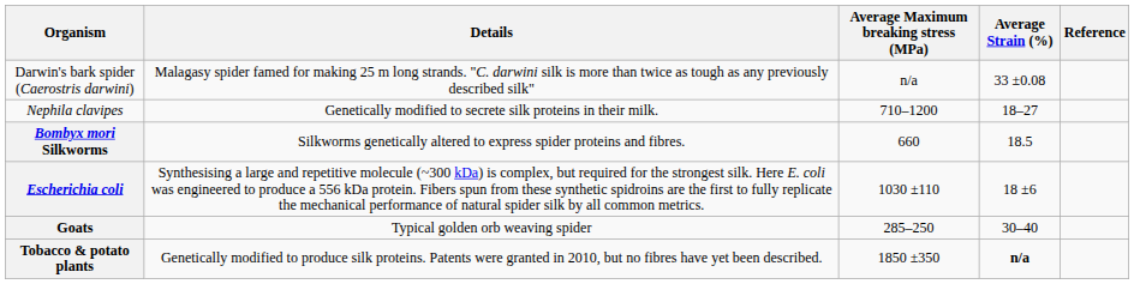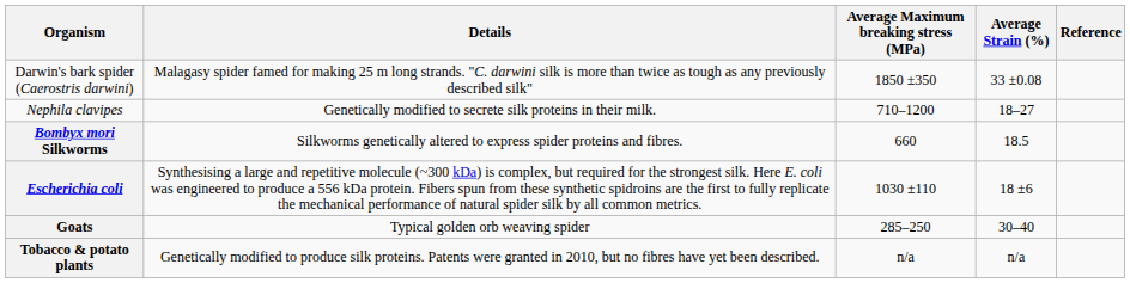 <table class="wikitable" style="text-align: center;">
 <tr>
 <th scope="col">Organism</th>
 <th scope="col">Details</th>
 <th scope="col">Average Maximum breaking stress (MPa)</th>
 <th scope="col">Average <a href='#'>Strain</a> (%)</th>
 <th scope="col">Reference</th>
 </tr>
 <tr scope=>
 <td>Darwin's bark spider (<em>Caerostris darwini</em>)</td>
 <td>Malagasy spider famed for making 25 m long strands. "<em>C. darwini</em> silk is more than twice as tough as any previously described silk"</td>
-<td>n/a</td>
+<td>1850 ±350</td>
 <td>33 ±0.08</td>
 <td></td>
 </tr>
 <tr style=>
 <td><em>Nephila clavipes</em></td>
 <td>Genetically modified to secrete silk proteins in their milk.</td>
 <td>710–1200</td>
 <td>18–27</td>
 <td></td>
 </tr>
 <tr>
 <th scope="row"><em><a href='#'>Bombyx mori</a></em> Silkworms</th>
 <td>Silkworms genetically altered to express spider proteins and fibres.</td>
 <td>660</td>
 <td>18.5</td>
 <td></td>
 </tr>
 <tr>
 <th scope="row"><em><a href='#'>Escherichia coli</a></em></th>
 <td>Synthesising a large and repetitive molecule (~300 <a href='#'>kDa</a>) is complex, but required for the strongest silk. Here <em>E. coli</em> was engineered to produce a 556 kDa protein. Fibers spun from these synthetic spidroins are the first to fully replicate the mechanical performance of natural spider silk by all common metrics.</td>
 <td>1030 ±110</td>
 <td>18 ±6</td>
 <td></td>
 </tr>
 <tr>
 <th scope="row">Goats</th>
 <td>Typical golden orb weaving spider</td>
 <td>285–250</td>
 <td>30–40</td>
 <td></td>
 </tr>
 <tr>
 <th scope="row">Tobacco & potato plants</th>
 <td>Genetically modified to produce silk proteins. Patents were granted in 2010, but no fibres have yet been described.</td>
-<td>1850 ±350</td>
-<td><strong>n/a</strong></td>
+<td>n/a</td>
+<td>n/a</td>
 <td></td>
 </tr>
 </table>
